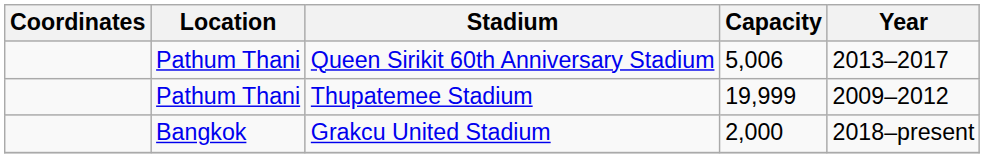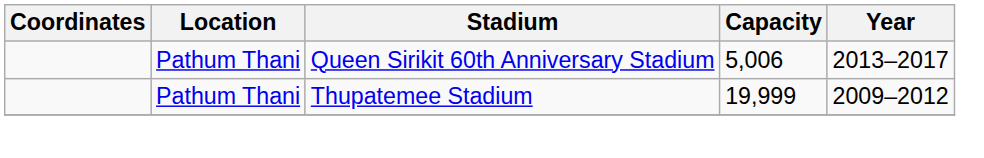 <table class="wikitable sortable">
 <tr>
 <th>Coordinates</th>
 <th>Location</th>
 <th>Stadium</th>
 <th>Capacity</th>
 <th>Year</th>
 </tr>
 <tr>
 <td></td>
 <td><a href='#'>Pathum Thani</a></td>
 <td><a href='#'>Queen Sirikit 60th Anniversary Stadium</a></td>
 <td>5,006</td>
 <td>2013–2017</td>
 </tr>
 <tr>
 <td></td>
 <td><a href='#'>Pathum Thani</a></td>
 <td><a href='#'>Thupatemee Stadium</a></td>
 <td>19,999</td>
 <td>2009–2012</td>
 </tr>
 <tr>
-<td></td>
-<td><a href='#'>Bangkok</a></td>
-<td><a href='#'>Grakcu United Stadium</a></td>
-<td>2,000</td>
-<td>2018–present</td>
-</tr>
-<tr>
 </tr>
 </table>
